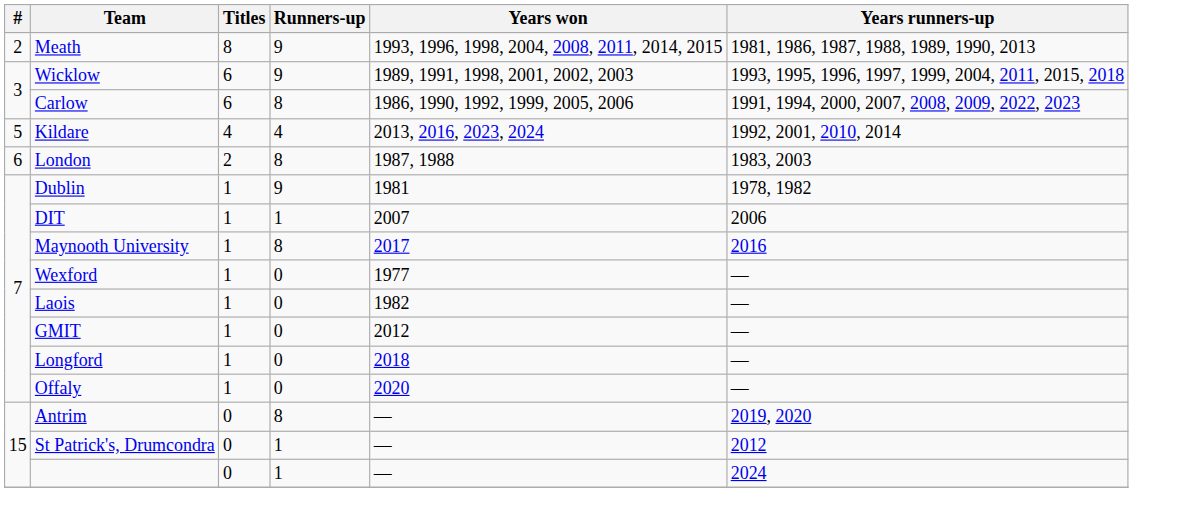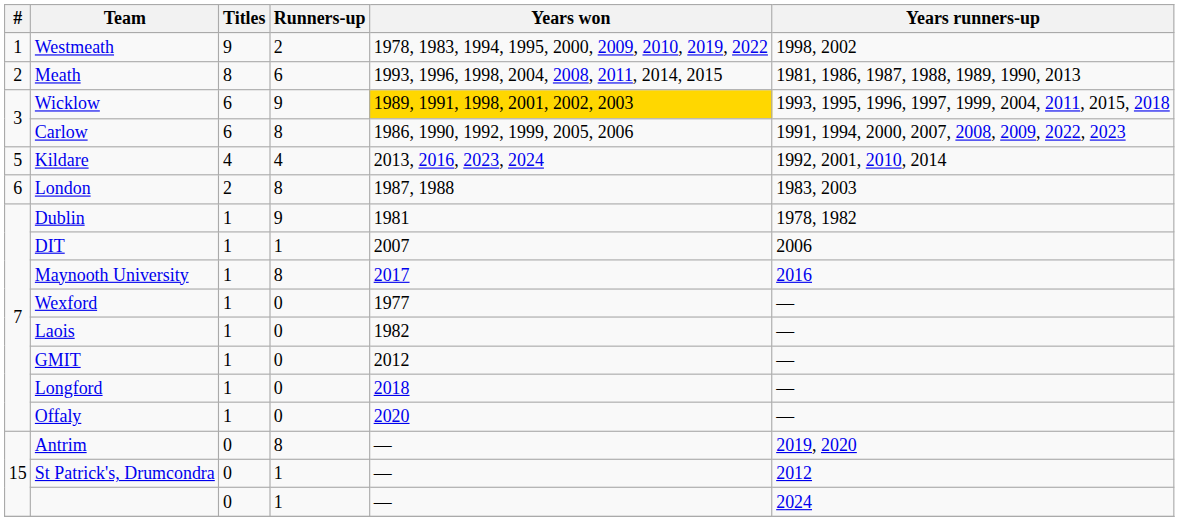 <table class="wikitable sortable">
 <tr>
 <th>#</th>
 <th>Team</th>
 <th>Titles</th>
 <th>Runners-up</th>
 <th>Years won</th>
 <th>Years runners-up</th>
 </tr>
 <tr>
+<td style="text-align:center;">1</td>
+<td> <a href='#'>Westmeath</a></td>
+<td>9</td>
+<td>2</td>
+<td>1978, 1983, 1994, 1995, 2000, <a href='#'>2009</a>, <a href='#'>2010</a>, <a href='#'>2019</a>, <a href='#'>2022</a></td>
+<td>1998, 2002</td>
+</tr>
+<tr>
 <td style="text-align:center;">2</td>
 <td> <a href='#'>Meath</a></td>
 <td>8</td>
-<td>9</td>
+<td>6</td>
 <td>1993, 1996, 1998, 2004, <a href='#'>2008</a>, <a href='#'>2011</a>, 2014, 2015</td>
 <td>1981, 1986, 1987, 1988, 1989, 1990, 2013</td>
 </tr>
 <tr>
 <td rowspan="2" style="text-align:center;">3</td>
 <td> <a href='#'>Wicklow</a></td>
 <td>6</td>
 <td>9</td>
-<td>1989, 1991, 1998, 2001, 2002, 2003</td>
+<td style="background: gold;">1989, 1991, 1998, 2001, 2002, 2003</td>
 <td>1993, 1995, 1996, 1997, 1999, 2004, <a href='#'>2011</a>, 2015, <a href='#'>2018</a></td>
 </tr>
 <tr>
 <td> <a href='#'>Carlow</a></td>
 <td>6</td>
 <td>8</td>
 <td>1986, 1990, 1992, 1999, 2005, 2006</td>
 <td>1991, 1994, 2000, 2007, <a href='#'>2008</a>, <a href='#'>2009</a>, <a href='#'>2022</a>, <a href='#'>2023</a></td>
 </tr>
 <tr>
 <td style="text-align:center;">5</td>
 <td> <a href='#'>Kildare</a></td>
 <td>4</td>
 <td>4</td>
 <td>2013, <a href='#'>2016</a>, <a href='#'>2023</a>, <a href='#'>2024</a></td>
 <td>1992, 2001, <a href='#'>2010</a>, 2014</td>
 </tr>
 <tr>
 <td style="text-align:center;">6</td>
 <td> <a href='#'>London</a></td>
 <td>2</td>
 <td>8</td>
 <td>1987, 1988</td>
 <td>1983, 2003</td>
 </tr>
 <tr>
 <td rowspan="8" style="text-align:center;">7</td>
 <td> <a href='#'>Dublin</a></td>
 <td>1</td>
 <td>9</td>
 <td>1981</td>
 <td>1978, 1982</td>
 </tr>
 <tr>
 <td> <a href='#'>DIT</a></td>
 <td>1</td>
 <td>1</td>
 <td>2007</td>
 <td>2006</td>
 </tr>
 <tr>
 <td> <a href='#'>Maynooth University</a></td>
 <td>1</td>
 <td>8</td>
 <td><a href='#'>2017</a></td>
 <td><a href='#'>2016</a></td>
 </tr>
 <tr>
 <td> <a href='#'>Wexford</a></td>
 <td>1</td>
 <td>0</td>
 <td>1977</td>
 <td>—</td>
 </tr>
 <tr>
 <td> <a href='#'>Laois</a></td>
 <td>1</td>
 <td>0</td>
 <td>1982</td>
 <td>—</td>
 </tr>
 <tr>
 <td> <a href='#'>GMIT</a></td>
 <td>1</td>
 <td>0</td>
 <td>2012</td>
 <td>—</td>
 </tr>
 <tr>
 <td> <a href='#'>Longford</a></td>
 <td>1</td>
 <td>0</td>
 <td><a href='#'>2018</a></td>
 <td>—</td>
 </tr>
 <tr>
 <td> <a href='#'>Offaly</a></td>
 <td>1</td>
 <td>0</td>
 <td><a href='#'>2020</a></td>
 <td>—</td>
 </tr>
 <tr>
 <td rowspan="3" style="text-align:center;">15</td>
 <td> <a href='#'>Antrim</a></td>
 <td>0</td>
 <td>8</td>
 <td>—</td>
 <td><a href='#'>2019</a>, <a href='#'>2020</a></td>
 </tr>
 <tr>
 <td> <a href='#'>St Patrick's, Drumcondra</a></td>
 <td>0</td>
 <td>1</td>
 <td>—</td>
 <td><a href='#'>2012</a></td>
 </tr>
 <tr>
 <td> </td>
 <td>0</td>
 <td>1</td>
 <td>—</td>
 <td><a href='#'>2024</a></td>
 </tr>
 <tr>
 </tr>
 </table>
